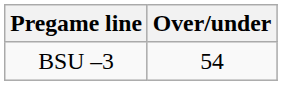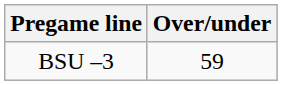 <table class="wikitable">
 <tr align="center">
 <th style=>Pregame line</th>
 <th style=>Over/under</th>
 </tr>
 <tr align="center">
 <td>BSU –3</td>
-<td>54</td>
+<td>59</td>
 </tr>
 </table>
